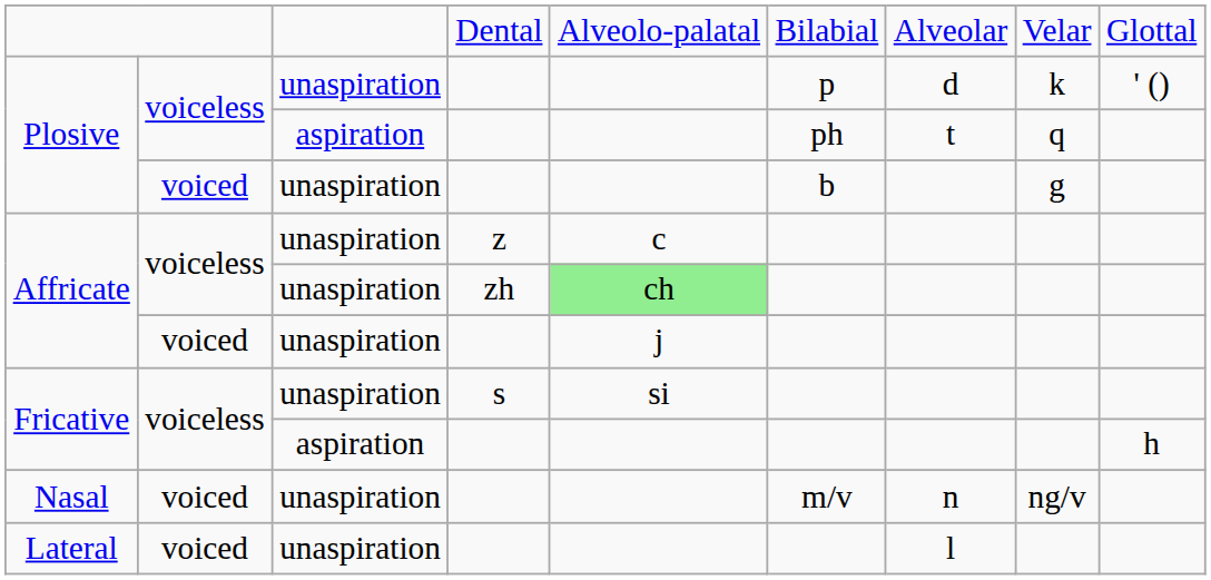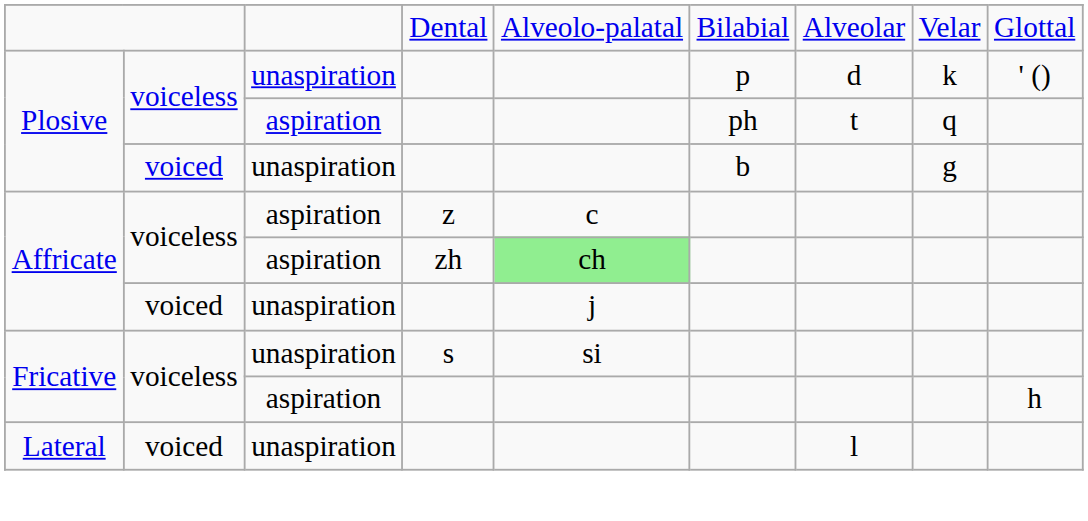 <table class="wikitable" | border="1" cellpadding="3" cellspacing="0" style="border-collapse: collapse;text-align:center;">
 <tr ---->
 <td colspan=2> </td>
 <td> </td>
 <td><a href='#'>Dental</a></td>
 <td><a href='#'>Alveolo-palatal</a></td>
 <td><a href='#'>Bilabial</a></td>
 <td><a href='#'>Alveolar</a></td>
 <td><a href='#'>Velar</a></td>
 <td><a href='#'>Glottal</a></td>
 </tr>
 <tr ---->
 <td rowspan=3><a href='#'>Plosive</a></td>
 <td rowspan=2><a href='#'>voiceless</a></td>
 <td><a href='#'>unaspiration</a></td>
 <td> </td>
 <td> </td>
 <td>p</td>
 <td>d</td>
 <td>k</td>
 <td>' ()</td>
 </tr>
 <tr ---->
 <td><a href='#'>aspiration</a></td>
 <td> </td>
 <td> </td>
 <td>ph</td>
 <td>t</td>
 <td>q</td>
 <td> </td>
 </tr>
 <tr ---->
 <td><a href='#'>voiced</a></td>
 <td>unaspiration</td>
 <td> </td>
 <td> </td>
 <td>b</td>
 <td> </td>
 <td>g</td>
 <td> </td>
 </tr>
 <tr ---->
 <td rowspan=3><a href='#'>Affricate</a></td>
 <td rowspan=2>voiceless</td>
-<td>unaspiration</td>
+<td>aspiration</td>
 <td>z</td>
 <td>c</td>
 <td> </td>
 <td> </td>
 <td> </td>
 <td> </td>
 </tr>
 <tr ---->
-<td>unaspiration</td>
+<td>aspiration</td>
 <td>zh</td>
 <td style="background: lightgreen;">ch</td>
 <td> </td>
 <td> </td>
 <td> </td>
 <td> </td>
 </tr>
 <tr ---->
 <td>voiced</td>
 <td>unaspiration</td>
 <td> </td>
 <td>j</td>
 <td> </td>
 <td> </td>
 <td> </td>
 <td> </td>
 </tr>
 <tr ---->
 <td rowspan=2><a href='#'>Fricative</a></td>
 <td rowspan=2>voiceless</td>
 <td>unaspiration</td>
 <td>s</td>
 <td>si</td>
 <td> </td>
 <td> </td>
 <td> </td>
 <td> </td>
 </tr>
 <tr ---->
 <td>aspiration</td>
 <td> </td>
 <td> </td>
 <td> </td>
 <td> </td>
 <td> </td>
 <td>h</td>
 </tr>
 <tr ---->
-<td rowspan=1><a href='#'>Nasal</a></td>
-<td>voiced</td>
-<td>unaspiration</td>
-<td> </td>
-<td> </td>
-<td>m/v</td>
-<td>n</td>
-<td>ng/v</td>
-<td> </td>
-</tr>
-<tr ---->
 <td rowspan=1><a href='#'>Lateral</a></td>
 <td>voiced</td>
 <td>unaspiration</td>
 <td> </td>
 <td> </td>
 <td> </td>
 <td>l</td>
 <td> </td>
 <td> </td>
 </tr>
 </table>
